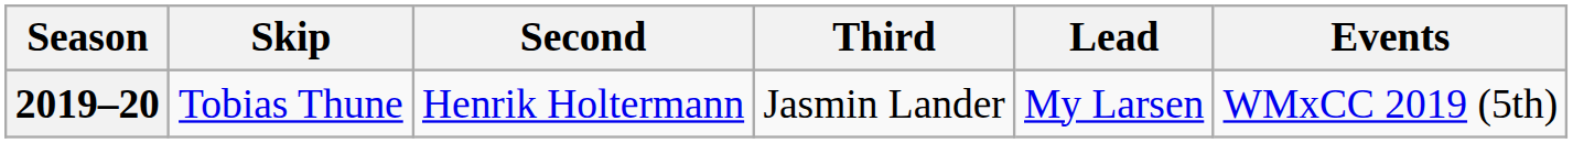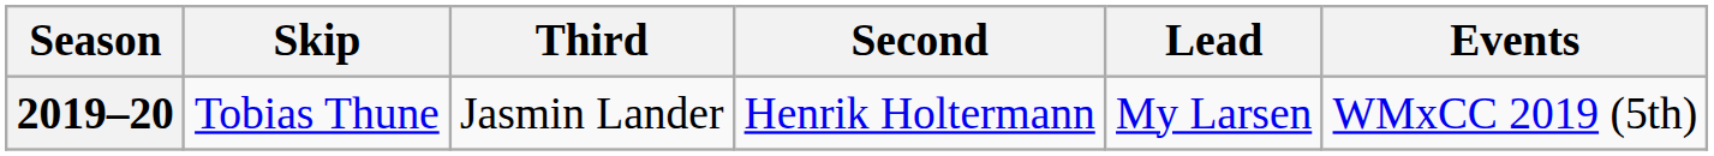 <table class="wikitable">
 <tr>
 <th scope="col">Season</th>
 <th scope="col">Skip</th>
+<th scope="col">Third</th>
 <th scope="col">Second</th>
-<th scope="col">Third</th>
 <th scope="col">Lead</th>
 <th scope="col">Events</th>
 </tr>
 <tr>
 <th scope="row">2019–20</th>
 <td><a href='#'>Tobias Thune</a></td>
+<td>Jasmin Lander</td>
 <td><a href='#'>Henrik Holtermann</a></td>
-<td>Jasmin Lander</td>
 <td><a href='#'>My Larsen</a></td>
 <td><a href='#'>WMxCC 2019</a> (5th)</td>
 </tr>
 </table>
